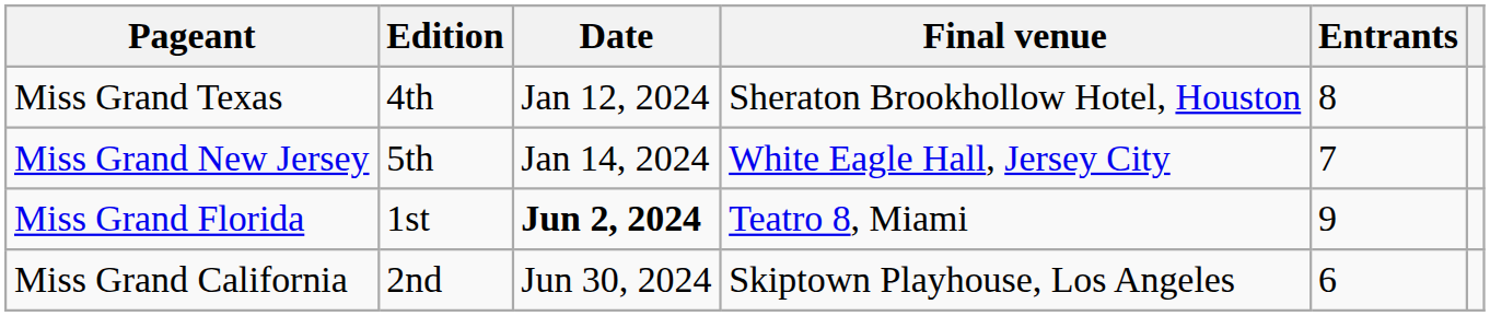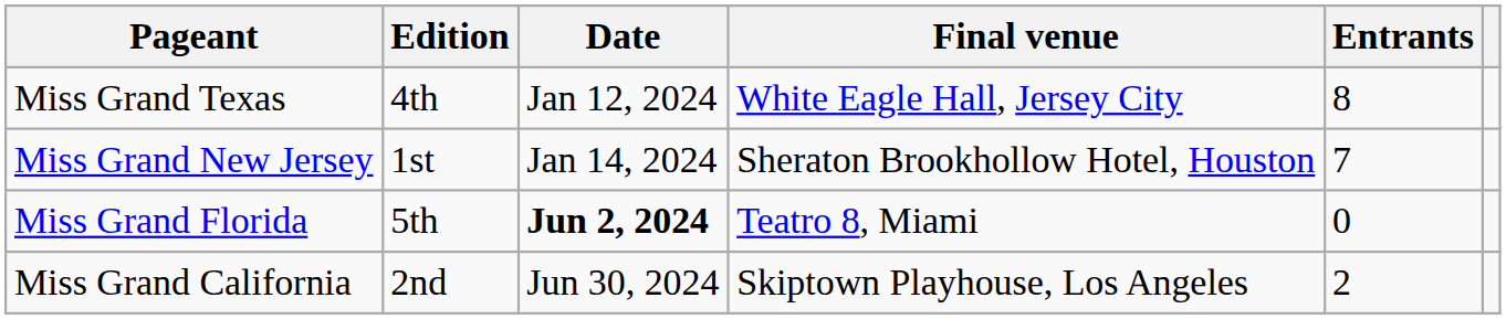 <table class="wikitable defaultcenter col3left col4left" style="font-size:95%;">
 <tr>
 <th>Pageant</th>
 <th>Edition</th>
 <th>Date</th>
 <th>Final venue</th>
 <th>Entrants</th>
 <th></th>
 </tr>
 <tr>
 <td>Miss Grand Texas</td>
 <td>4th</td>
 <td>Jan 12, 2024</td>
-<td>Sheraton Brookhollow Hotel, <a href='#'>Houston</a></td>
+<td><a href='#'>White Eagle Hall</a>, <a href='#'>Jersey City</a></td>
 <td>8</td>
 <td></td>
 </tr>
 <tr>
 <td><a href='#'>Miss Grand New Jersey</a></td>
-<td>5th</td>
+<td>1st</td>
 <td>Jan 14, 2024</td>
-<td><a href='#'>White Eagle Hall</a>, <a href='#'>Jersey City</a></td>
+<td>Sheraton Brookhollow Hotel, <a href='#'>Houston</a></td>
 <td>7</td>
 <td></td>
 </tr>
 <tr>
 <td><a href='#'>Miss Grand Florida</a></td>
-<td>1st</td>
+<td>5th</td>
 <td><strong>Jun 2, 2024</strong></td>
 <td><a href='#'>Teatro 8</a>, Miami</td>
-<td>9</td>
+<td>0</td>
 <td></td>
 </tr>
 <tr>
 <td>Miss Grand California</td>
 <td>2nd</td>
 <td>Jun 30, 2024</td>
 <td>Skiptown Playhouse, Los Angeles</td>
-<td>6</td>
+<td>2</td>
 <td></td>
 </tr>
 </table>
